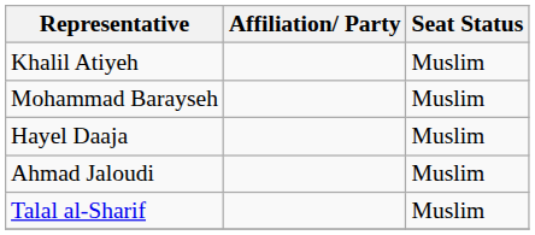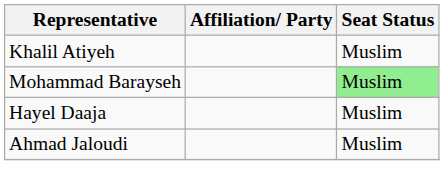 <table class="wikitable">
 <tr>
 <th>Representative</th>
 <th>Affiliation/ Party</th>
 <th>Seat Status</th>
 </tr>
 <tr>
 <td>Khalil Atiyeh</td>
 <td></td>
 <td>Muslim</td>
 </tr>
 <tr>
 <td>Mohammad Barayseh</td>
 <td></td>
-<td>Muslim</td>
+<td style="background: lightgreen;">Muslim</td>
 </tr>
 <tr>
 <td>Hayel Daaja</td>
 <td></td>
 <td>Muslim</td>
 </tr>
 <tr>
 <td>Ahmad Jaloudi</td>
 <td></td>
 <td>Muslim</td>
 </tr>
 <tr>
-<td><a href='#'>Talal al-Sharif</a></td>
-<td></td>
-<td>Muslim</td>
-</tr>
-<tr>
 </tr>
 </table>
